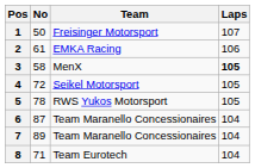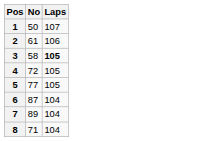 <table class="wikitable" style="font-size: 95%;">
 <tr>
 <th>Pos</th>
 <th>No</th>
-<th>Team</th>
 <th>Laps</th>
 </tr>
 <tr>
 <th>1</th>
 <td>50</td>
-<td> <a href='#'>Freisinger Motorsport</a></td>
 <td>107</td>
 </tr>
 <tr>
 <th>2</th>
 <td>61</td>
-<td> <a href='#'>EMKA Racing</a></td>
 <td>106</td>
 </tr>
 <tr>
 <th>3</th>
 <td>58</td>
-<td> MenX</td>
 <td><strong>105</strong></td>
 </tr>
 <tr>
 <th>4</th>
 <td>72</td>
-<td> <a href='#'>Seikel Motorsport</a></td>
 <td>105</td>
 </tr>
 <tr>
 <th>5</th>
-<td>78</td>
-<td> RWS <a href='#'>Yukos</a> Motorsport</td>
+<td>77</td>
 <td>105</td>
 </tr>
 <tr>
 <th>6</th>
 <td>87</td>
-<td> Team Maranello Concessionaires</td>
 <td>104</td>
 </tr>
 <tr>
 <th>7</th>
 <td>89</td>
-<td> Team Maranello Concessionaires</td>
 <td>104</td>
 </tr>
 <tr>
 <th>8</th>
 <td>71</td>
-<td> Team Eurotech</td>
 <td>104</td>
 </tr>
 </table>
